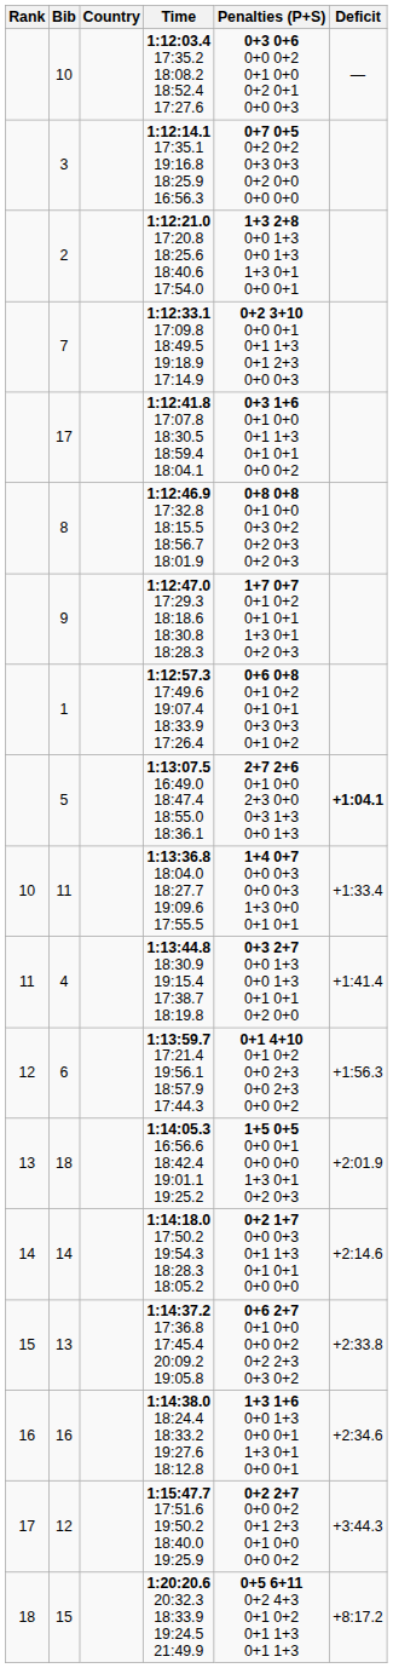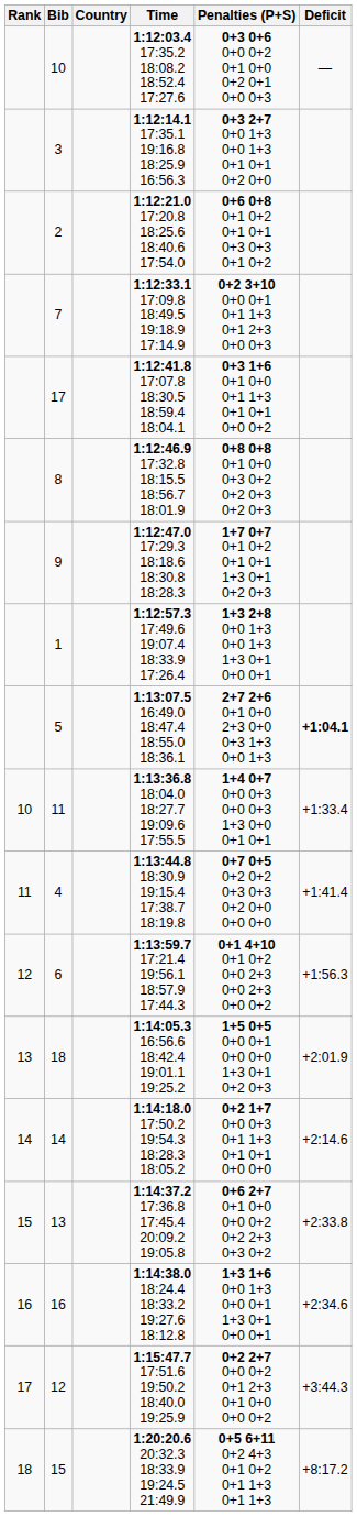 <table class="wikitable sortable" style="text-align:center">
 <tr>
 <th>Rank</th>
 <th>Bib</th>
 <th>Country</th>
 <th>Time</th>
 <th>Penalties (P+S)</th>
 <th>Deficit</th>
 </tr>
 <tr>
 <td></td>
 <td>10</td>
 <td align="left"></td>
 <td><strong>1:12:03.4</strong><br>17:35.2<br>18:08.2<br>18:52.4<br>17:27.6</td>
 <td><strong>0+3 0+6</strong><br>0+0 0+2<br>0+1 0+0<br>0+2 0+1<br>0+0 0+3</td>
 <td>—</td>
 </tr>
 <tr>
 <td></td>
 <td>3</td>
 <td align="left"></td>
 <td><strong>1:12:14.1</strong><br>17:35.1<br>19:16.8<br>18:25.9<br>16:56.3</td>
-<td><strong>0+7 0+5</strong><br>0+2 0+2<br>0+3 0+3<br>0+2 0+0<br>0+0 0+0</td>
+<td><strong>0+3 2+7</strong><br>0+0 1+3<br>0+0 1+3<br>0+1 0+1<br>0+2 0+0</td>
 <td></td>
 </tr>
 <tr>
 <td></td>
 <td>2</td>
 <td align="left"></td>
 <td><strong>1:12:21.0</strong><br>17:20.8<br>18:25.6<br>18:40.6<br>17:54.0</td>
-<td><strong>1+3 2+8</strong><br>0+0 1+3<br>0+0 1+3<br>1+3 0+1<br>0+0 0+1</td>
+<td><strong>0+6 0+8</strong><br>0+1 0+2<br>0+1 0+1<br>0+3 0+3<br>0+1 0+2</td>
 <td></td>
 </tr>
 <tr>
 <td></td>
 <td>7</td>
 <td align="left"></td>
 <td><strong>1:12:33.1</strong><br>17:09.8<br>18:49.5<br>19:18.9<br>17:14.9</td>
 <td><strong>0+2 3+10</strong><br>0+0 0+1<br>0+1 1+3<br>0+1 2+3<br>0+0 0+3</td>
 <td></td>
 </tr>
 <tr>
 <td></td>
 <td>17</td>
 <td align="left"></td>
 <td><strong> 1:12:41.8</strong><br>17:07.8<br>18:30.5<br>18:59.4 <br>18:04.1</td>
 <td><strong>0+3 1+6</strong><br>0+1 0+0<br>0+1 1+3<br>0+1 0+1<br>0+0 0+2</td>
 <td></td>
 </tr>
 <tr>
 <td></td>
 <td>8</td>
 <td align="left"></td>
 <td><strong>1:12:46.9</strong><br>17:32.8<br>18:15.5<br>18:56.7<br>18:01.9</td>
 <td><strong>0+8 0+8</strong><br>0+1 0+0<br>0+3 0+2<br>0+2 0+3<br>0+2 0+3</td>
 <td></td>
 </tr>
 <tr>
 <td></td>
 <td>9</td>
 <td align="left"></td>
 <td><strong>1:12:47.0</strong><br>17:29.3<br>18:18.6<br>18:30.8<br>18:28.3</td>
 <td><strong>1+7 0+7</strong><br>0+1 0+2<br>0+1 0+1<br>1+3 0+1<br>0+2 0+3</td>
 <td></td>
 </tr>
 <tr>
 <td></td>
 <td>1</td>
 <td align="left"></td>
 <td><strong>1:12:57.3</strong><br>17:49.6<br>19:07.4<br>18:33.9<br>17:26.4</td>
-<td><strong>0+6 0+8</strong><br>0+1 0+2<br>0+1 0+1<br>0+3 0+3<br>0+1 0+2</td>
+<td><strong>1+3 2+8</strong><br>0+0 1+3<br>0+0 1+3<br>1+3 0+1<br>0+0 0+1</td>
 <td></td>
 </tr>
 <tr>
 <td></td>
 <td>5</td>
 <td align="left"></td>
 <td><strong>1:13:07.5</strong><br>16:49.0<br>18:47.4<br>18:55.0<br>18:36.1</td>
 <td><strong>2+7 2+6</strong><br>0+1 0+0<br>2+3 0+0<br>0+3 1+3<br>0+0 1+3</td>
 <td><strong>+1:04.1</strong></td>
 </tr>
 <tr>
 <td>10</td>
 <td>11</td>
 <td align="left"></td>
 <td><strong> 1:13:36.8</strong><br>18:04.0<br>18:27.7<br>19:09.6<br>17:55.5</td>
 <td><strong>1+4 0+7</strong><br>0+0 0+3<br>0+0 0+3<br>1+3 0+0<br>0+1 0+1</td>
 <td>+1:33.4</td>
 </tr>
 <tr>
 <td>11</td>
 <td>4</td>
 <td align="left"></td>
 <td><strong>1:13:44.8</strong><br>18:30.9<br>19:15.4<br>17:38.7<br>18:19.8</td>
-<td><strong>0+3 2+7</strong><br>0+0 1+3<br>0+0 1+3<br>0+1 0+1<br>0+2 0+0</td>
+<td><strong>0+7 0+5</strong><br>0+2 0+2<br>0+3 0+3<br>0+2 0+0<br>0+0 0+0</td>
 <td>+1:41.4</td>
 </tr>
 <tr>
 <td>12</td>
 <td>6</td>
 <td align="left"></td>
 <td><strong>1:13:59.7</strong><br>17:21.4<br>19:56.1<br>18:57.9<br>17:44.3</td>
 <td><strong>0+1 4+10</strong><br>0+1 0+2<br>0+0 2+3<br>0+0 2+3<br>0+0 0+2</td>
 <td>+1:56.3</td>
 </tr>
 <tr>
 <td>13</td>
 <td>18</td>
 <td align="left"></td>
 <td><strong>1:14:05.3</strong><br>16:56.6<br>18:42.4<br>19:01.1<br>19:25.2</td>
 <td><strong>1+5 0+5</strong><br>0+0 0+1<br>0+0 0+0<br>1+3 0+1<br>0+2 0+3</td>
 <td>+2:01.9</td>
 </tr>
 <tr>
 <td>14</td>
 <td>14</td>
 <td align="left"></td>
 <td><strong>1:14:18.0</strong><br>17:50.2<br>19:54.3<br>18:28.3<br>18:05.2</td>
 <td><strong>0+2 1+7</strong><br>0+0 0+3<br>0+1 1+3<br>0+1 0+1<br>0+0 0+0</td>
 <td>+2:14.6</td>
 </tr>
 <tr>
 <td>15</td>
 <td>13</td>
 <td align="left"></td>
 <td><strong>1:14:37.2</strong><br>17:36.8<br>17:45.4<br>20:09.2<br>19:05.8</td>
 <td><strong>0+6 2+7</strong><br>0+1 0+0<br>0+0 0+2<br>0+2 2+3<br>0+3 0+2</td>
 <td>+2:33.8</td>
 </tr>
 <tr>
 <td>16</td>
 <td>16</td>
 <td align="left"></td>
 <td><strong>1:14:38.0</strong><br>18:24.4<br>18:33.2<br>19:27.6<br>18:12.8</td>
 <td><strong>1+3 1+6</strong><br>0+0 1+3<br>0+0 0+1<br>1+3 0+1<br>0+0 0+1</td>
 <td>+2:34.6</td>
 </tr>
 <tr>
 <td>17</td>
 <td>12</td>
 <td align="left"></td>
 <td><strong>1:15:47.7</strong><br>17:51.6<br>19:50.2<br>18:40.0<br>19:25.9</td>
 <td><strong>0+2 2+7</strong><br>0+0 0+2<br>0+1 2+3<br>0+1 0+0<br>0+0 0+2</td>
 <td>+3:44.3</td>
 </tr>
 <tr>
 <td>18</td>
 <td>15</td>
 <td align="left"></td>
 <td><strong>1:20:20.6</strong><br>20:32.3<br>18:33.9<br>19:24.5<br>21:49.9</td>
 <td><strong>0+5 6+11</strong><br>0+2 4+3<br>0+1 0+2<br>0+1 1+3<br>0+1 1+3</td>
 <td>+8:17.2</td>
 </tr>
 </table>
